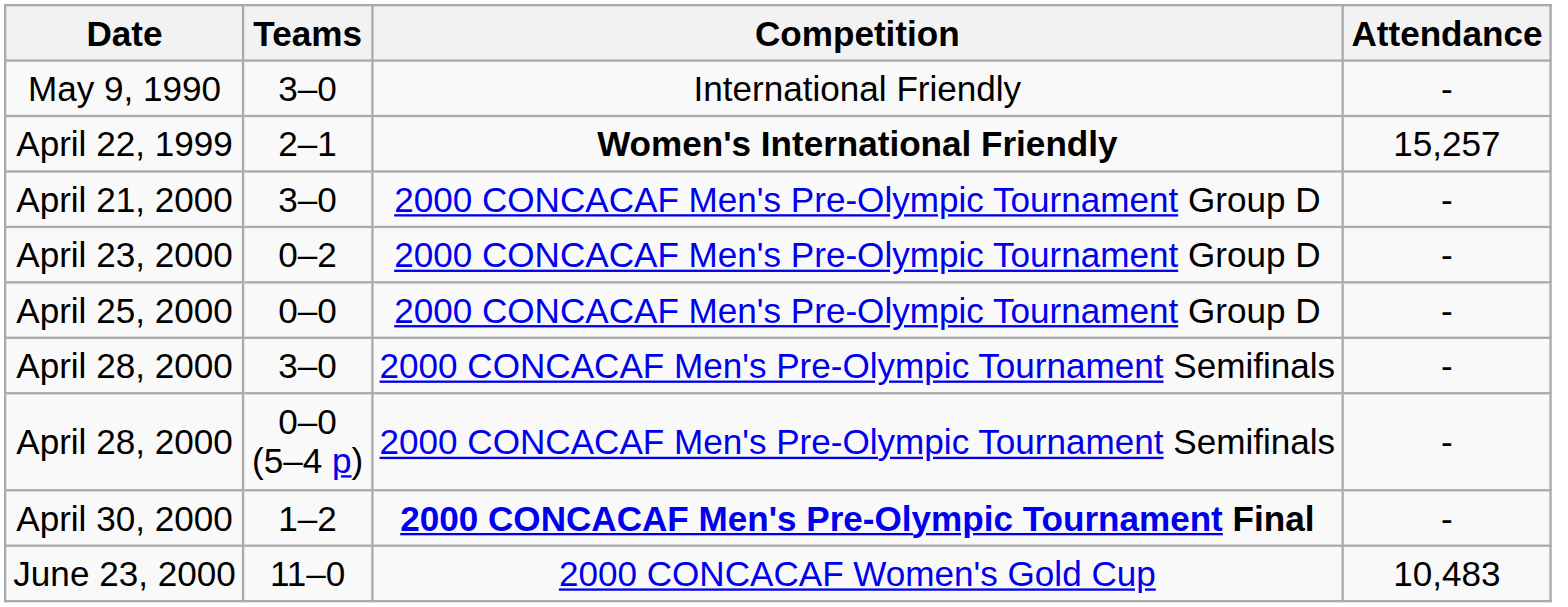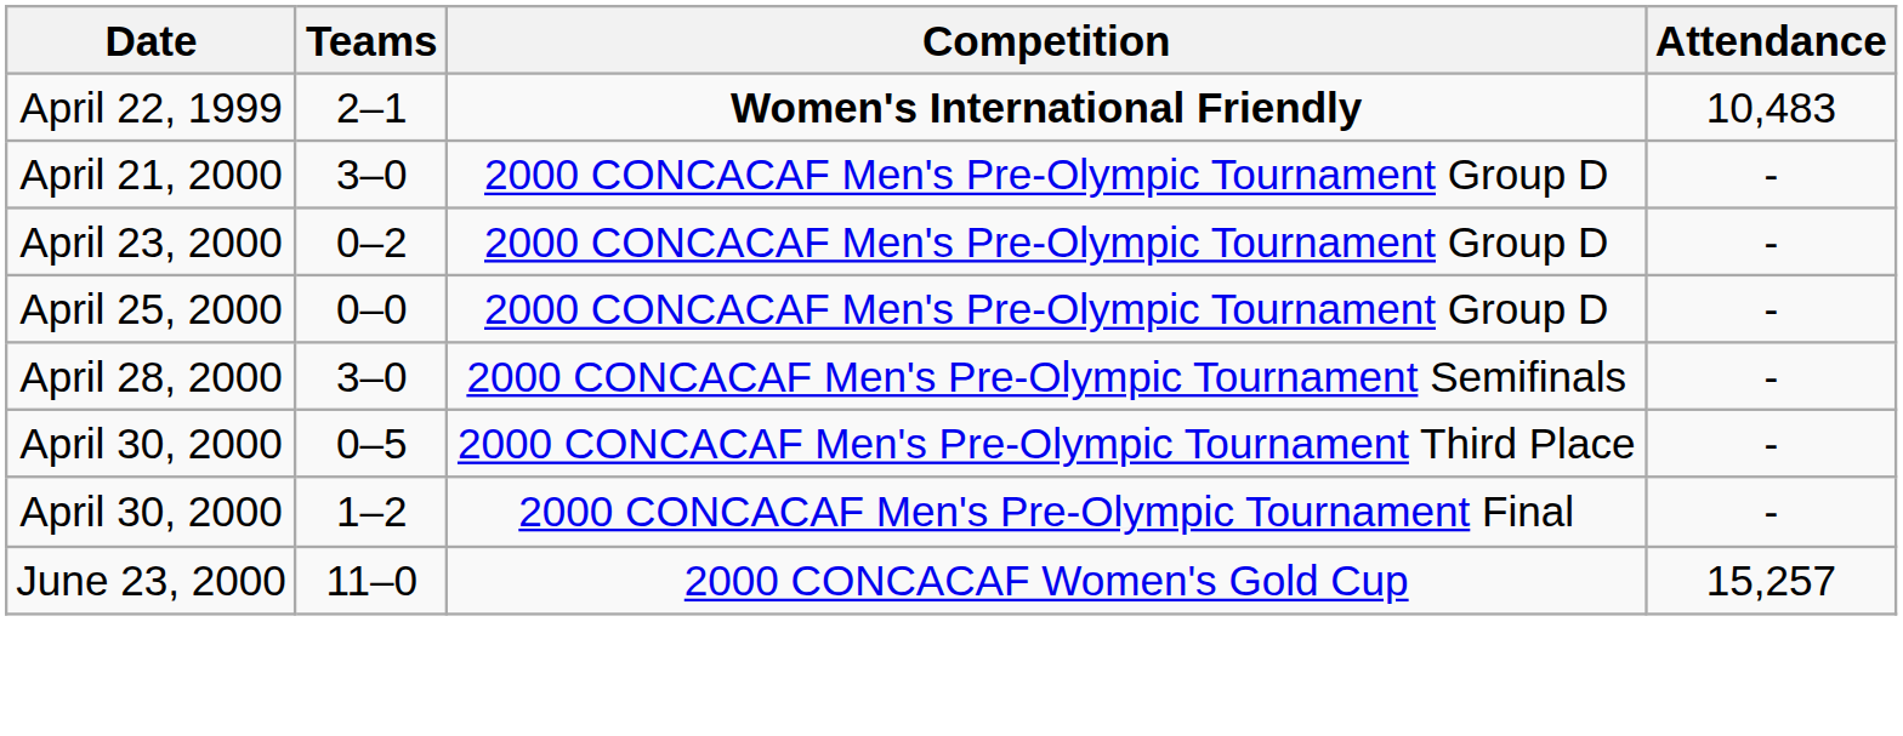 <table class="wikitable sortable" style="font-size: 95%;text-align: center;">
 <tr>
 <th>Date</th>
 <th>Teams</th>
 <th>Competition</th>
 <th>Attendance</th>
 </tr>
 <tr>
-<td>May 9, 1990</td>
-<td><strong></strong> 3–0 </td>
-<td>International Friendly</td>
-<td>-</td>
-</tr>
-<tr>
 <td>April 22, 1999</td>
 <td><strong></strong> 2–1 </td>
 <td><strong>Women's International Friendly</strong></td>
-<td>15,257</td>
+<td>10,483</td>
 </tr>
 <tr>
 <td>April 21, 2000</td>
 <td><strong></strong> 3–0 </td>
 <td><a href='#'>2000 CONCACAF Men's Pre-Olympic Tournament</a> Group D</td>
 <td>-</td>
 </tr>
 <tr>
 <td>April 23, 2000</td>
 <td> 0–2 <strong></strong></td>
 <td><a href='#'>2000 CONCACAF Men's Pre-Olympic Tournament</a> Group D</td>
 <td>-</td>
 </tr>
 <tr>
 <td>April 25, 2000</td>
 <td> 0–0 </td>
 <td><a href='#'>2000 CONCACAF Men's Pre-Olympic Tournament</a> Group D</td>
 <td>-</td>
 </tr>
 <tr>
 <td>April 28, 2000</td>
 <td><strong></strong> 3–0 </td>
 <td><a href='#'>2000 CONCACAF Men's Pre-Olympic Tournament</a> Semifinals</td>
 <td>-</td>
 </tr>
 <tr>
-<td>April 28, 2000</td>
-<td><strong></strong> 0–0 <br>(5–4 <a href='#'>p</a>)</td>
-<td><a href='#'>2000 CONCACAF Men's Pre-Olympic Tournament</a> Semifinals</td>
+<td>April 30, 2000</td>
+<td> 0–5 <strong></strong></td>
+<td><a href='#'>2000 CONCACAF Men's Pre-Olympic Tournament</a> Third Place</td>
 <td>-</td>
 </tr>
 <tr>
 <td>April 30, 2000</td>
 <td> 1–2 <strong></strong></td>
-<td><strong><a href='#'>2000 CONCACAF Men's Pre-Olympic Tournament</a> Final</strong></td>
+<td><a href='#'>2000 CONCACAF Men's Pre-Olympic Tournament</a> Final</td>
 <td>-</td>
 </tr>
 <tr>
 <td>June 23, 2000</td>
 <td><strong></strong> 11–0 </td>
 <td><a href='#'>2000 CONCACAF Women's Gold Cup</a></td>
-<td>10,483</td>
+<td>15,257</td>
 </tr>
 </table>
